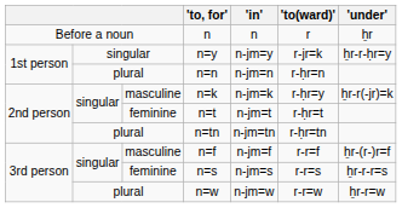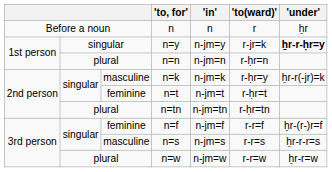 <table class="wikitable" style="text-align: center;">
 <tr>
 <th colspan=3></th>
 <th>'to, for'</th>
 <th>'in'</th>
 <th>'to(ward)'</th>
 <th>'under'</th>
 </tr>
 <tr>
 <td colspan=3>Before a noun</td>
 <td>n</td>
 <td>n</td>
 <td>r</td>
 <td>ẖr</td>
 </tr>
 <tr>
 <td rowspan=2>1st person</td>
 <td colspan=2>singular</td>
 <td>n=y</td>
 <td>n-jm=y</td>
 <td>r-jr=k</td>
-<td>ẖr-r-ḥr=y</td>
+<td><strong>ẖr-r-ḥr=y</strong></td>
 </tr>
 <tr>
 <td colspan=2>plural</td>
 <td>n=n</td>
 <td>n-jm=n</td>
 <td>r-ḥr=n</td>
 <td></td>
 </tr>
 <tr>
 <td rowspan=3>2nd person</td>
 <td rowspan=2>singular</td>
 <td>masculine</td>
 <td>n=k</td>
 <td>n-jm=k</td>
 <td>r-ḥr=y</td>
 <td>ẖr-r(-jr)=k</td>
 </tr>
 <tr>
 <td>feminine</td>
 <td>n=t</td>
 <td>n-jm=t</td>
 <td>r-ḥr=t</td>
 <td></td>
 </tr>
 <tr>
 <td colspan=2>plural</td>
 <td>n=tn</td>
 <td>n-jm=tn</td>
 <td>r-ḥr=tn</td>
 <td></td>
 </tr>
 <tr>
 <td rowspan=3>3rd person</td>
 <td rowspan=2>singular</td>
-<td>masculine</td>
+<td>feminine</td>
 <td>n=f</td>
 <td>n-jm=f</td>
 <td>r-r=f</td>
 <td>ẖr-(r-)r=f</td>
 </tr>
 <tr>
-<td>feminine</td>
+<td>masculine</td>
 <td>n=s</td>
 <td>n-jm=s</td>
 <td>r-r=s</td>
 <td>ẖr-r-r=s</td>
 </tr>
 <tr>
 <td colspan=2>plural</td>
 <td>n=w</td>
 <td>n-jm=w</td>
 <td>r-r=w</td>
 <td>ẖr-r=w</td>
 </tr>
 </table>
